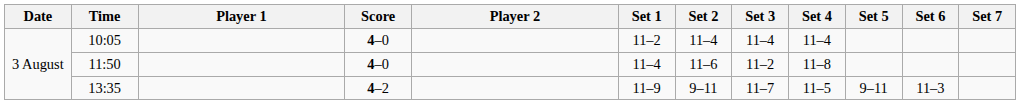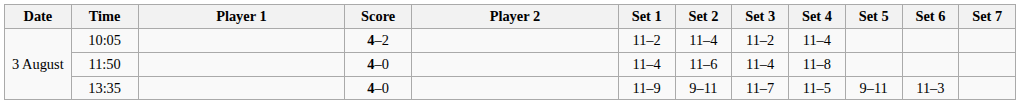 <table class="wikitable" style="text-align: center; font-size:90% ">
 <tr>
 <th width="60">Date</th>
 <th width="60">Time</th>
 <th align="right" width="200">Player 1</th>
 <th width="60">Score</th>
 <th align="left" width="200">Player 2</th>
 <th width="50">Set 1</th>
 <th width="50">Set 2</th>
 <th width="50">Set 3</th>
 <th width="50">Set 4</th>
 <th width="50">Set 5</th>
 <th width="50">Set 6</th>
 <th width="50">Set 7</th>
 </tr>
 <tr>
 <td rowspan=3>3 August</td>
 <td>10:05</td>
 <td align=left><strong></strong></td>
-<td align=center><strong>4</strong>–0</td>
+<td align=center><strong>4</strong>–2</td>
 <td align=left></td>
 <td>11–2</td>
 <td>11–4</td>
-<td>11–4</td>
+<td>11–2</td>
 <td>11–4</td>
 <td></td>
 <td></td>
 <td></td>
 </tr>
 <tr>
 <td>11:50</td>
 <td align=left><strong></strong></td>
 <td align=center><strong>4</strong>–0</td>
 <td align=left></td>
 <td>11–4</td>
 <td>11–6</td>
-<td>11–2</td>
+<td>11–4</td>
 <td>11–8</td>
 <td></td>
 <td></td>
 <td></td>
 </tr>
 <tr>
 <td>13:35</td>
 <td align=left><strong></strong></td>
-<td align=center><strong>4</strong>–2</td>
+<td align=center><strong>4</strong>–0</td>
 <td align=left></td>
 <td>11–9</td>
 <td>9–11</td>
 <td>11–7</td>
 <td>11–5</td>
 <td>9–11</td>
 <td>11–3</td>
 <td></td>
 </tr>
 </table>
